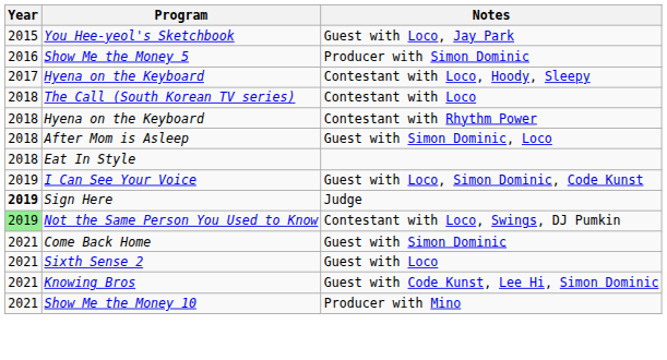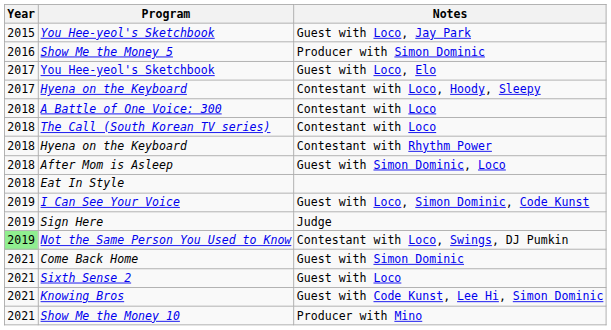 <table class="wikitable">
 <tr>
 <th>Year</th>
 <th>Program</th>
 <th>Notes</th>
 </tr>
 <tr>
 <td>2015</td>
 <td><em><a href='#'>You Hee-yeol's Sketchbook</a></em></td>
 <td>Guest with <a href='#'>Loco</a>, <a href='#'>Jay Park</a></td>
 </tr>
 <tr>
 <td>2016</td>
 <td><em><a href='#'>Show Me the Money 5</a></em></td>
 <td>Producer with <a href='#'>Simon Dominic</a></td>
 </tr>
 <tr>
 <td>2017</td>
+<td><a href='#'>You Hee-yeol's Sketchbook</a></td>
+<td>Guest with <a href='#'>Loco</a>, <a href='#'>Elo</a></td>
+</tr>
+<tr>
+<td>2017</td>
 <td><em><a href='#'>Hyena on the Keyboard</a></em></td>
 <td>Contestant with <a href='#'>Loco</a>, <a href='#'>Hoody</a>, <a href='#'>Sleepy</a></td>
+</tr>
+<tr>
+<td>2018</td>
+<td><em><a href='#'>A Battle of One Voice: 300</a></em></td>
+<td>Contestant with <a href='#'>Loco</a></td>
 </tr>
 <tr>
 <td>2018</td>
 <td><em><a href='#'>The Call (South Korean TV series)</a></em></td>
 <td>Contestant with <a href='#'>Loco</a></td>
 </tr>
 <tr>
 <td>2018</td>
 <td><em>Hyena on the Keyboard</em></td>
 <td>Contestant with <a href='#'>Rhythm Power</a></td>
 </tr>
 <tr>
 <td>2018</td>
 <td><em>After Mom is Asleep</em></td>
 <td>Guest with <a href='#'>Simon Dominic</a>, <a href='#'>Loco</a></td>
 </tr>
 <tr>
 <td>2018</td>
 <td><em>Eat In Style</em></td>
 <td></td>
 </tr>
 <tr>
 <td>2019</td>
 <td><em><a href='#'>I Can See Your Voice</a></em></td>
 <td>Guest with <a href='#'>Loco</a>, <a href='#'>Simon Dominic</a>, <a href='#'>Code Kunst</a></td>
 </tr>
 <tr>
-<td><strong>2019</strong></td>
+<td>2019</td>
 <td><em>Sign Here</em></td>
 <td>Judge</td>
 </tr>
 <tr>
 <td style="background: lightgreen;">2019</td>
 <td><em><a href='#'>Not the Same Person You Used to Know</a></em></td>
 <td>Contestant with <a href='#'>Loco</a>, <a href='#'>Swings</a>, DJ Pumkin</td>
 </tr>
 <tr>
 <td>2021</td>
 <td><em>Come Back Home</em></td>
 <td>Guest with <a href='#'>Simon Dominic</a></td>
 </tr>
 <tr>
 <td>2021</td>
 <td><em><a href='#'>Sixth Sense 2</a></em></td>
 <td>Guest with <a href='#'>Loco</a></td>
 </tr>
 <tr>
 <td>2021</td>
 <td><em><a href='#'>Knowing Bros</a></em></td>
 <td>Guest with <a href='#'>Code Kunst</a>,  <a href='#'>Lee Hi</a>, <a href='#'>Simon Dominic</a></td>
 </tr>
 <tr>
 <td>2021</td>
 <td><em><a href='#'>Show Me the Money 10</a></em></td>
 <td>Producer with <a href='#'>Mino</a></td>
 </tr>
 </table>
